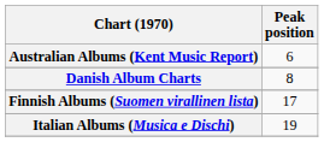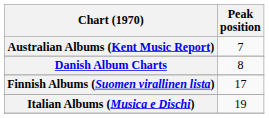 <table class="wikitable sortable plainrowheaders">
 <tr>
 <th>Chart (1970)</th>
 <th>Peak<br>position</th>
 </tr>
 <tr>
 <th scope="row">Australian Albums (<a href='#'>Kent Music Report</a>)</th>
-<td align="center">6</td>
+<td align="center">7</td>
 </tr>
 <tr>
 </tr>
 <tr>
 <th scope="row"><a href='#'>Danish Album Charts</a></th>
 <td style="text-align:center;">8</td>
 </tr>
 <tr>
 </tr>
 <tr>
 <th scope="row">Finnish Albums (<a href='#'><em>Suomen virallinen lista</em></a>)</th>
 <td style="text-align:center;">17</td>
 </tr>
 <tr>
 </tr>
 <tr>
 <th scope="row">Italian Albums (<em><a href='#'>Musica e Dischi</a></em>)</th>
 <td align="center">19</td>
 </tr>
 <tr>
 </tr>
 <tr>
 </tr>
 <tr>
 </tr>
 </table>
